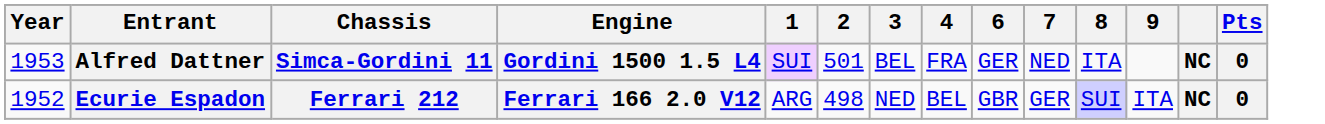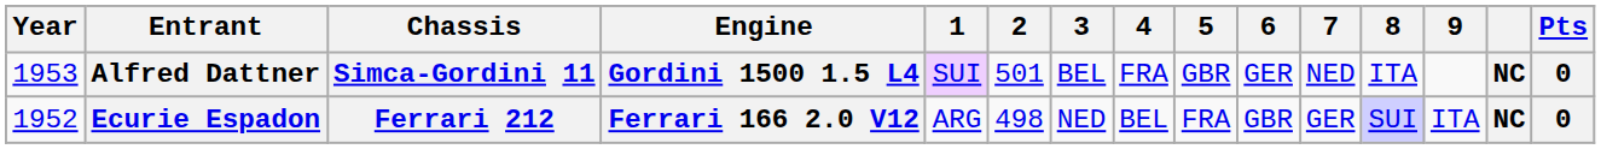 <table class="wikitable" style="text-align:center; font-size:90%">
 <tr>
 <th>Year</th>
 <th>Entrant</th>
 <th>Chassis</th>
 <th>Engine</th>
 <th>1</th>
 <th>2</th>
 <th>3</th>
 <th>4</th>
+<th>5</th>
 <th>6</th>
 <th>7</th>
 <th>8</th>
 <th>9</th>
 <th></th>
 <th><a href='#'>Pts</a></th>
 </tr>
 <tr>
 <td><a href='#'>1953</a></td>
 <th>Alfred Dattner</th>
 <th><a href='#'>Simca-Gordini</a> <a href='#'>11</a></th>
 <th><a href='#'>Gordini</a> 1500 1.5 <a href='#'>L4</a></th>
 <td style="background:#EFCFFF;"><a href='#'>SUI</a><br></td>
 <td><a href='#'>501</a></td>
 <td><a href='#'>BEL</a></td>
 <td><a href='#'>FRA</a></td>
+<td><a href='#'>GBR</a></td>
 <td><a href='#'>GER</a></td>
 <td><a href='#'>NED</a></td>
 <td><a href='#'>ITA</a></td>
 <td></td>
 <th>NC</th>
 <th>0</th>
 </tr>
 <tr>
 <td><a href='#'>1952</a></td>
 <th><a href='#'>Ecurie Espadon</a></th>
 <th><a href='#'>Ferrari</a> <a href='#'>212</a></th>
 <th><a href='#'>Ferrari</a> 166 2.0 <a href='#'>V12</a></th>
 <td><a href='#'>ARG</a></td>
 <td><a href='#'>498</a></td>
 <td><a href='#'>NED</a></td>
 <td><a href='#'>BEL</a></td>
+<td><a href='#'>FRA</a></td>
 <td><a href='#'>GBR</a></td>
 <td><a href='#'>GER</a></td>
 <td style="background:#CFCFFF;"><a href='#'>SUI</a><br></td>
 <td><a href='#'>ITA</a></td>
 <th>NC</th>
 <th>0</th>
 </tr>
 </table>
